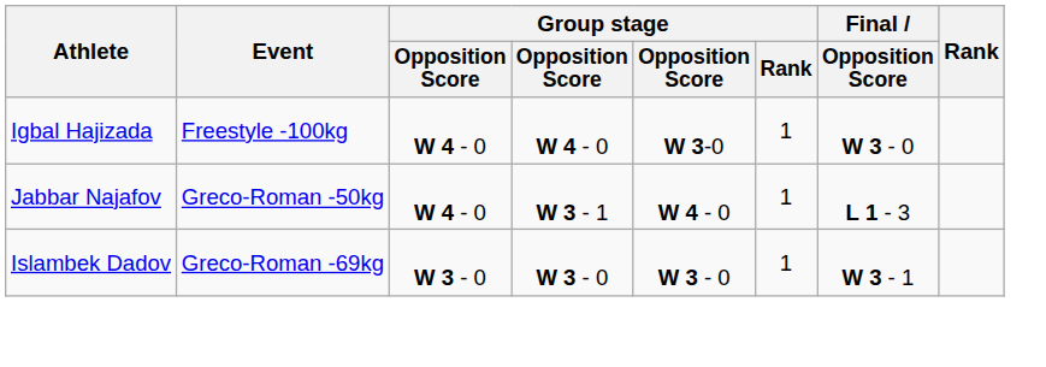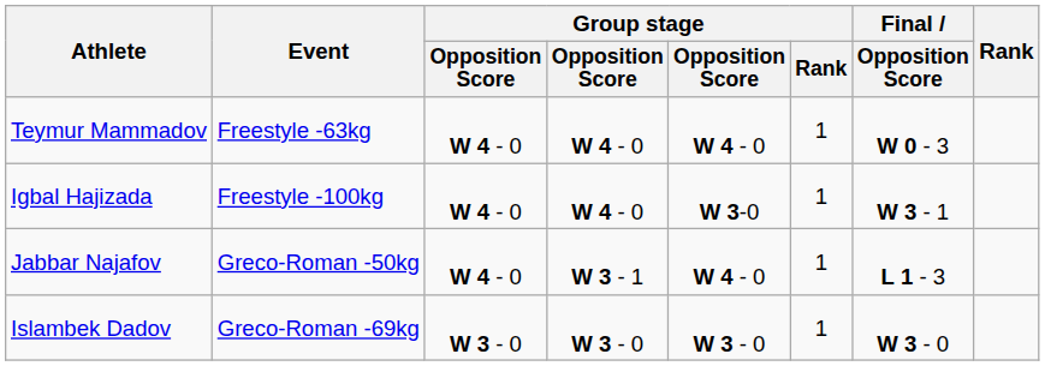 <table class="wikitable" style="font-size:90%">
 <tr>
 <th rowspan=2>Athlete</th>
 <th rowspan=2>Event</th>
 <th colspan=4>Group stage</th>
 <th>Final / </th>
 <th rowspan=2>Rank</th>
 </tr>
 <tr style="font-size:95%">
 <th>Opposition<br>Score</th>
 <th>Opposition<br>Score</th>
 <th>Opposition<br>Score</th>
 <th>Rank</th>
 <th>Opposition<br>Score</th>
 </tr>
 <tr align=center>
+<td align=left><a href='#'>Teymur Mammadov</a></td>
+<td align=left><a href='#'>Freestyle -63kg</a></td>
+<td><br><strong>W</strong> <strong>4</strong> - 0 <sup></sup></td>
+<td><br><strong>W</strong> <strong>4</strong> - 0 <sup></sup></td>
+<td><br><strong>W</strong> <strong>4</strong> - 0 <sup></sup></td>
+<td>1 </td>
+<td><br><strong>W</strong> <strong>0</strong> - 3 <sup></sup></td>
+<td></td>
+</tr>
+<tr align=center>
 <td align=left><a href='#'>Igbal Hajizada</a></td>
 <td align=left><a href='#'>Freestyle -100kg</a></td>
 <td><br><strong>W</strong> <strong>4</strong> - 0 <sup></sup></td>
 <td><br><strong>W</strong> <strong>4</strong> - 0 <sup></sup></td>
 <td><br><strong>W</strong> <strong>3</strong>-0 <sup></sup></td>
 <td>1 </td>
-<td><br><strong>W</strong> <strong>3</strong> - 0 <sup></sup></td>
+<td><br><strong>W</strong> <strong>3</strong> - 1 <sup></sup></td>
 <td></td>
 </tr>
 <tr align=center>
 <td align=left><a href='#'>Jabbar Najafov</a></td>
 <td align=left><a href='#'>Greco-Roman -50kg</a></td>
 <td><br><strong>W</strong> <strong>4</strong> - 0 <sup></sup></td>
 <td><br><strong>W</strong> <strong>3</strong> - 1 <sup></sup></td>
 <td><br><strong>W</strong> <strong>4</strong> - 0 <sup></sup></td>
 <td>1 </td>
 <td><br><strong>L</strong> <strong>1</strong> - 3 <sup></sup></td>
 <td></td>
 </tr>
 <tr align=center>
 <td align=left><a href='#'>Islambek Dadov</a></td>
 <td align=left><a href='#'>Greco-Roman -69kg</a></td>
 <td><br><strong>W</strong> <strong>3</strong> - 0 <sup></sup></td>
 <td><br><strong>W</strong> <strong>3</strong> - 0 <sup></sup></td>
 <td><br><strong>W</strong> <strong>3</strong> - 0 <sup></sup></td>
 <td>1 </td>
-<td><br><strong>W</strong> <strong>3</strong> - 1 <sup></sup></td>
+<td><br><strong>W</strong> <strong>3</strong> - 0 <sup></sup></td>
 <td></td>
 </tr>
 </table>
